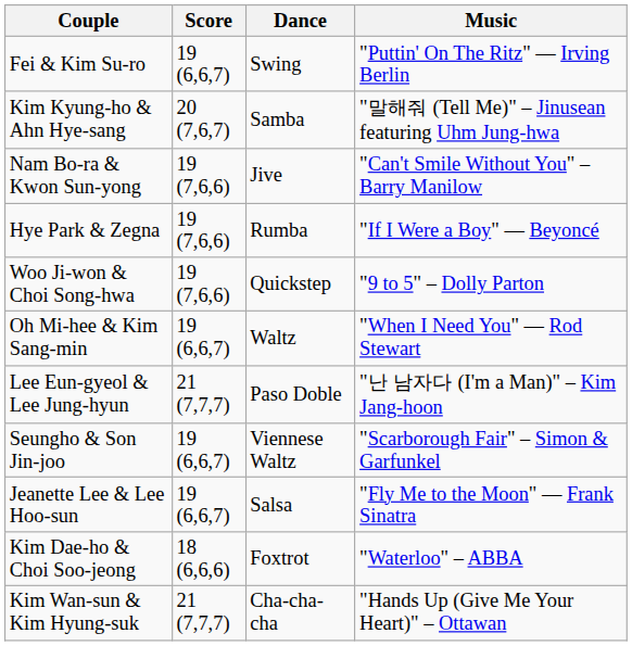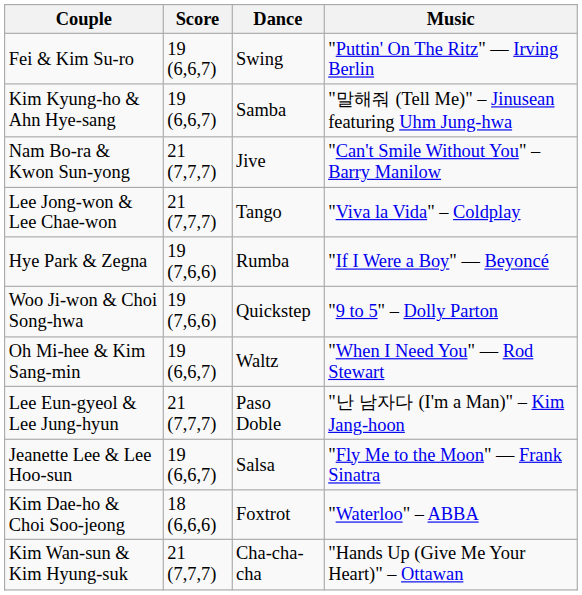 <table class="wikitable" style="width:80%;">
 <tr>
 <th>Couple</th>
 <th>Score</th>
 <th>Dance</th>
 <th>Music</th>
 </tr>
 <tr>
 <td>Fei & Kim Su-ro</td>
 <td>19 (6,6,7)</td>
 <td>Swing</td>
 <td>"<a href='#'>Puttin' On The Ritz</a>" — <a href='#'>Irving Berlin</a></td>
 </tr>
 <tr>
 <td>Kim Kyung-ho & Ahn Hye-sang</td>
-<td>20 (7,6,7)</td>
+<td>19 (6,6,7)</td>
 <td>Samba</td>
 <td>"말해줘 (Tell Me)" – <a href='#'>Jinusean</a> featuring <a href='#'>Uhm Jung-hwa</a></td>
 </tr>
 <tr>
 <td>Nam Bo-ra & Kwon Sun-yong</td>
-<td>19 (7,6,6)</td>
+<td>21 (7,7,7)</td>
 <td>Jive</td>
 <td>"<a href='#'>Can't Smile Without You</a>" – <a href='#'>Barry Manilow</a></td>
+</tr>
+<tr>
+<td>Lee Jong-won & Lee Chae-won</td>
+<td>21 (7,7,7)</td>
+<td>Tango</td>
+<td>"<a href='#'>Viva la Vida</a>" – <a href='#'>Coldplay</a></td>
 </tr>
 <tr>
 <td>Hye Park & Zegna</td>
 <td>19 (7,6,6)</td>
 <td>Rumba</td>
 <td>"<a href='#'>If I Were a Boy</a>" — <a href='#'>Beyoncé</a></td>
 </tr>
 <tr>
 <td>Woo Ji-won & Choi Song-hwa</td>
 <td>19 (7,6,6)</td>
 <td>Quickstep</td>
 <td>"<a href='#'>9 to 5</a>" – <a href='#'>Dolly Parton</a></td>
 </tr>
 <tr>
 <td>Oh Mi-hee & Kim Sang-min</td>
 <td>19 (6,6,7)</td>
 <td>Waltz</td>
 <td>"<a href='#'>When I Need You</a>" — <a href='#'>Rod Stewart</a></td>
 </tr>
 <tr>
 <td>Lee Eun-gyeol & Lee Jung-hyun</td>
 <td>21 (7,7,7)</td>
 <td>Paso Doble</td>
 <td>"난 남자다 (I'm a Man)" – <a href='#'>Kim Jang-hoon</a></td>
 </tr>
 <tr>
-<td>Seungho & Son Jin-joo</td>
-<td>19 (6,6,7)</td>
-<td>Viennese Waltz</td>
-<td>"<a href='#'>Scarborough Fair</a>" – <a href='#'>Simon & Garfunkel</a></td>
-</tr>
-<tr>
 <td>Jeanette Lee & Lee Hoo-sun</td>
 <td>19 (6,6,7)</td>
 <td>Salsa</td>
 <td>"<a href='#'>Fly Me to the Moon</a>" — <a href='#'>Frank Sinatra</a></td>
 </tr>
 <tr>
 <td>Kim Dae-ho & Choi Soo-jeong</td>
 <td>18 (6,6,6)</td>
 <td>Foxtrot</td>
 <td>"<a href='#'>Waterloo</a>" – <a href='#'>ABBA</a></td>
 </tr>
 <tr>
 <td>Kim Wan-sun & Kim Hyung-suk</td>
 <td>21 (7,7,7)</td>
 <td>Cha-cha-cha</td>
 <td>"Hands Up (Give Me Your Heart)" – <a href='#'>Ottawan</a></td>
 </tr>
 </table>
